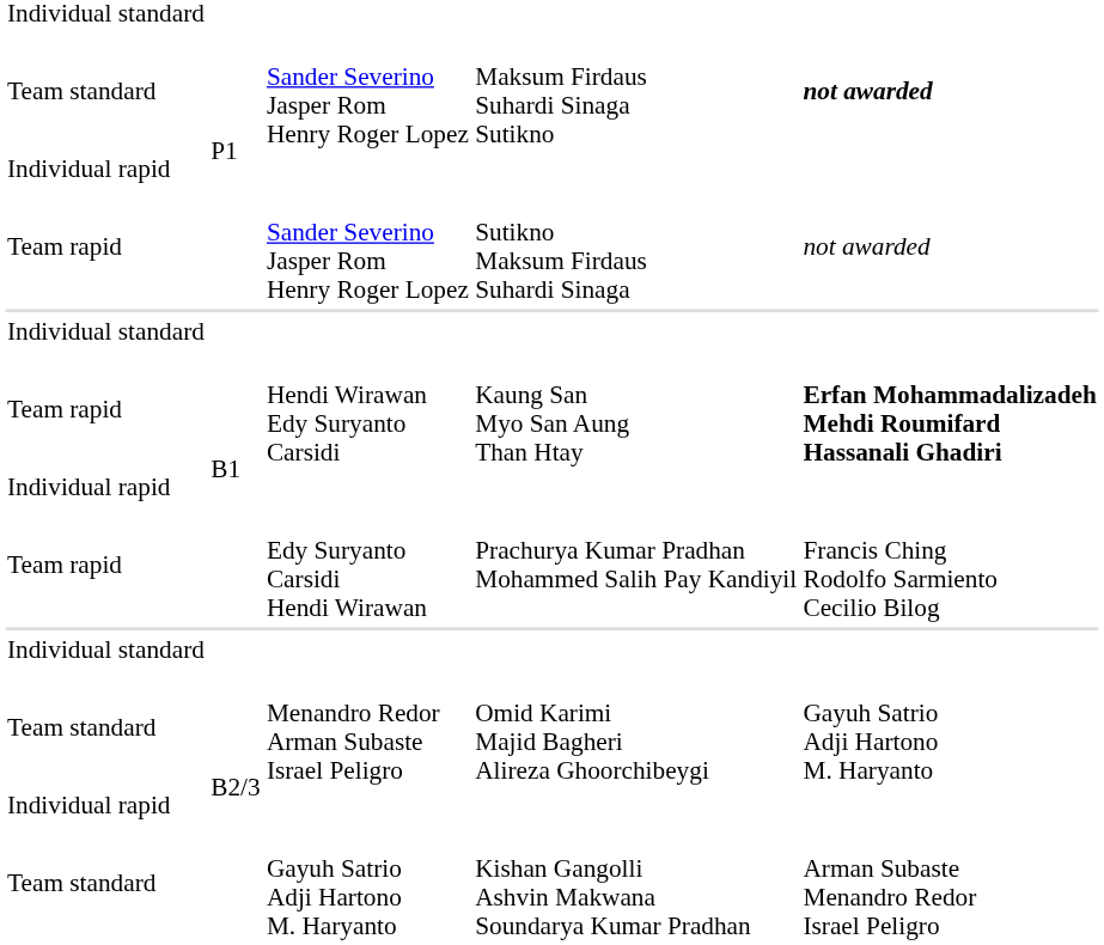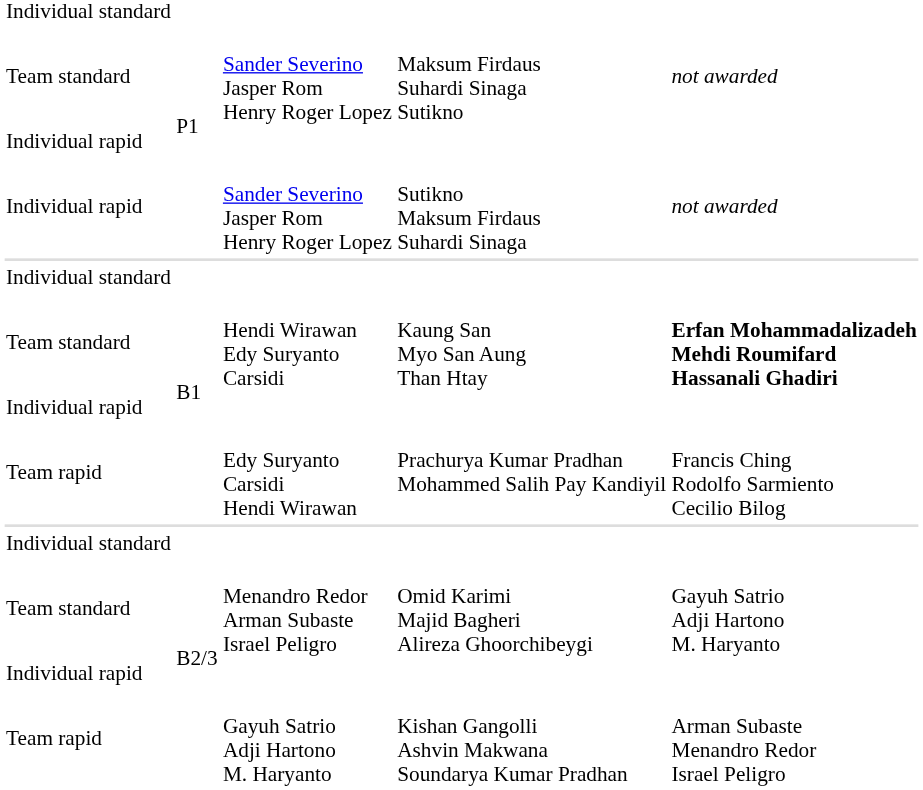 <table>
 <tr>
 <td>Individual standard</td>
 <td rowspan=4>P1</td>
 <td></td>
 <td></td>
 <td></td>
 </tr>
 <tr>
 <td>Team standard</td>
 <td><br><a href='#'>Sander Severino</a><br>Jasper Rom<br>Henry Roger Lopez</td>
 <td><br>Maksum Firdaus<br>Suhardi Sinaga<br>Sutikno</td>
-<td><strong><em>not awarded</em></strong></td>
+<td><em>not awarded</em></td>
 </tr>
 <tr>
 <td>Individual rapid</td>
 <td></td>
 <td></td>
 <td></td>
 </tr>
 <tr>
-<td>Team rapid</td>
+<td>Individual rapid</td>
 <td><br><a href='#'>Sander Severino</a><br>Jasper Rom<br>Henry Roger Lopez</td>
 <td><br>Sutikno<br>Maksum Firdaus<br>Suhardi Sinaga</td>
 <td><em>not awarded</em></td>
 </tr>
 <tr bgcolor=#dddddd>
 <td colspan=5></td>
 </tr>
 <tr>
 <td>Individual standard</td>
 <td rowspan=4>B1</td>
 <td></td>
 <td></td>
 <td></td>
 </tr>
 <tr>
-<td>Team rapid</td>
+<td>Team standard</td>
 <td><br>Hendi Wirawan<br>Edy Suryanto<br>Carsidi</td>
 <td><br>Kaung San<br>Myo San Aung<br>Than Htay</td>
 <td><strong><br>Erfan Mohammadalizadeh<br>Mehdi Roumifard<br>Hassanali Ghadiri</strong></td>
 </tr>
 <tr>
 <td>Individual rapid</td>
 <td></td>
 <td></td>
 <td></td>
 </tr>
 <tr>
 <td>Team rapid</td>
 <td><br>Edy Suryanto<br>Carsidi<br>Hendi Wirawan</td>
 <td valign=top><br>Prachurya Kumar Pradhan<br>Mohammed Salih Pay Kandiyil</td>
 <td><br>Francis Ching<br>Rodolfo Sarmiento<br>Cecilio Bilog</td>
 </tr>
 <tr bgcolor=#dddddd>
 <td colspan=5></td>
 </tr>
 <tr>
 <td>Individual standard</td>
 <td rowspan=4>B2/3</td>
 <td></td>
 <td></td>
 <td></td>
 </tr>
 <tr>
 <td>Team standard</td>
 <td><br>Menandro Redor<br>Arman Subaste<br>Israel Peligro</td>
 <td><br>Omid Karimi<br>Majid Bagheri<br>Alireza Ghoorchibeygi</td>
 <td><br>Gayuh Satrio<br>Adji Hartono<br>M. Haryanto</td>
 </tr>
 <tr>
 <td>Individual rapid</td>
 <td></td>
 <td></td>
 <td></td>
 </tr>
 <tr>
-<td>Team standard</td>
+<td>Team rapid</td>
 <td><br>Gayuh Satrio<br>Adji Hartono<br>M. Haryanto</td>
 <td><br>Kishan Gangolli<br>Ashvin Makwana<br>Soundarya Kumar Pradhan</td>
 <td><br>Arman Subaste<br>Menandro Redor<br>Israel Peligro</td>
 </tr>
 </table>
